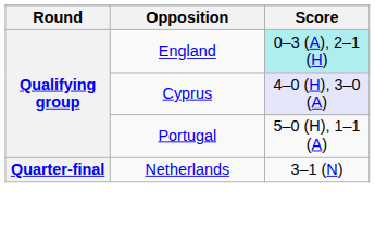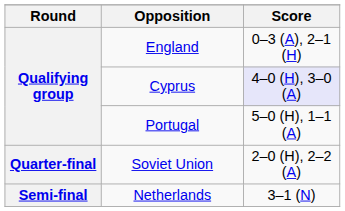 <table class="wikitable plainrowheaders" style="text-align:center;margin-left:1em;float:right">
 <tr>
 </tr>
 <tr>
 <th scope=col width="100">Round</th>
 <th scope=col width="150">Opposition</th>
 <th scope=col width="100">Score</th>
 </tr>
 <tr>
 <th scope=row style="text-align:center" rowspan=3><a href='#'>Qualifying group</a></th>
 <td><a href='#'>England</a></td>
-<td style="background: paleturquoise;">0–3 (<a href='#'>A</a>), 2–1 (<a href='#'>H</a>)</td>
+<td>0–3 (<a href='#'>A</a>), 2–1 (<a href='#'>H</a>)</td>
 </tr>
 <tr>
 <td><a href='#'>Cyprus</a></td>
 <td style="background: lavender;">4–0 (<a href='#'>H</a>), 3–0 (<a href='#'>A</a>)</td>
 </tr>
 <tr>
 <td><a href='#'>Portugal</a></td>
 <td>5–0 (H), 1–1 (<a href='#'>A</a>)</td>
 </tr>
 <tr>
 <th scope=row style="text-align:center"><a href='#'>Quarter-final</a></th>
+<td><a href='#'>Soviet Union</a></td>
+<td>2–0 (H), 2–2 (<a href='#'>A</a>)</td>
+</tr>
+<tr>
+<th scope=row style="text-align:center"><a href='#'>Semi-final</a></th>
 <td><a href='#'>Netherlands</a></td>
 <td>3–1  (<a href='#'>N</a>)</td>
 </tr>
 </table>
